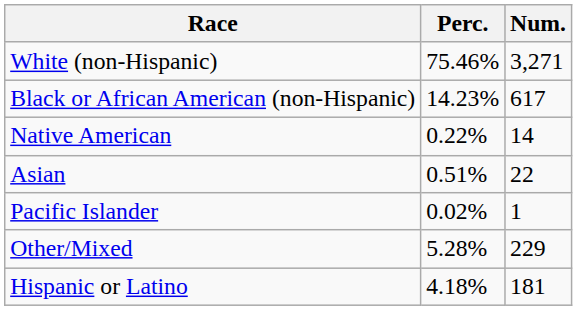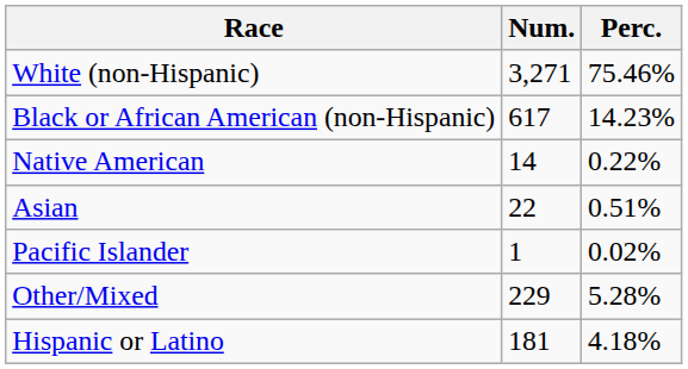 <table class="wikitable">
 <tr>
 <th>Race</th>
+<th>Num.</th>
 <th>Perc.</th>
-<th>Num.</th>
 </tr>
 <tr>
 <td><a href='#'>White</a> (non-Hispanic)</td>
+<td>3,271</td>
 <td>75.46%</td>
-<td>3,271</td>
 </tr>
 <tr>
 <td><a href='#'>Black or African American</a> (non-Hispanic)</td>
+<td>617</td>
 <td>14.23%</td>
-<td>617</td>
 </tr>
 <tr>
 <td><a href='#'>Native American</a></td>
+<td>14</td>
 <td>0.22%</td>
-<td>14</td>
 </tr>
 <tr>
 <td><a href='#'>Asian</a></td>
+<td>22</td>
 <td>0.51%</td>
-<td>22</td>
 </tr>
 <tr>
 <td><a href='#'>Pacific Islander</a></td>
+<td>1</td>
 <td>0.02%</td>
-<td>1</td>
 </tr>
 <tr>
 <td><a href='#'>Other/Mixed</a></td>
+<td>229</td>
 <td>5.28%</td>
-<td>229</td>
 </tr>
 <tr>
 <td><a href='#'>Hispanic</a> or <a href='#'>Latino</a></td>
+<td>181</td>
 <td>4.18%</td>
-<td>181</td>
 </tr>
 </table>
